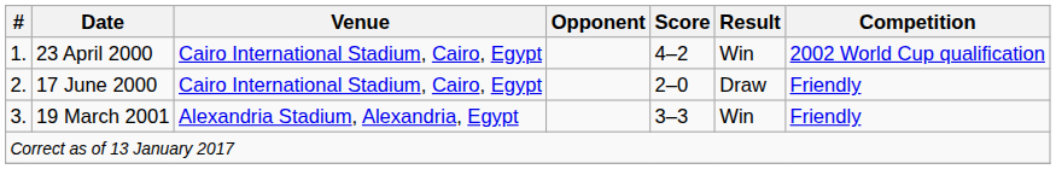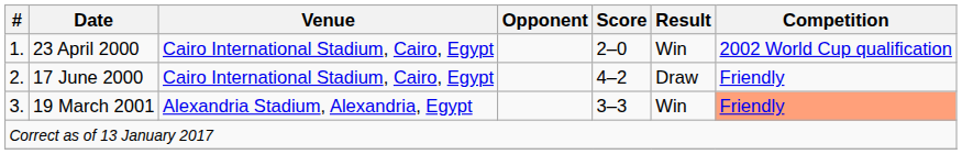 <table class="wikitable" style="font-size:95%;">
 <tr>
 <th>#</th>
 <th>Date</th>
 <th>Venue</th>
 <th>Opponent</th>
 <th>Score</th>
 <th>Result</th>
 <th>Competition</th>
 </tr>
 <tr>
 <td>1.</td>
 <td>23 April 2000</td>
 <td><a href='#'>Cairo International Stadium</a>, <a href='#'>Cairo</a>, <a href='#'>Egypt</a></td>
 <td></td>
-<td>4–2</td>
+<td>2–0</td>
 <td>Win</td>
 <td><a href='#'>2002 World Cup qualification</a></td>
 </tr>
 <tr>
 <td>2.</td>
 <td>17 June 2000</td>
 <td><a href='#'>Cairo International Stadium</a>, <a href='#'>Cairo</a>, <a href='#'>Egypt</a></td>
 <td></td>
-<td>2–0</td>
+<td>4–2</td>
 <td>Draw</td>
 <td><a href='#'>Friendly</a></td>
 </tr>
 <tr>
 <td>3.</td>
 <td>19 March 2001</td>
 <td><a href='#'>Alexandria Stadium</a>, <a href='#'>Alexandria</a>, <a href='#'>Egypt</a></td>
 <td></td>
 <td>3–3</td>
 <td>Win</td>
-<td><a href='#'>Friendly</a></td>
+<td style="background: lightsalmon;"><a href='#'>Friendly</a></td>
 </tr>
 <tr>
 <td colspan="12"><small><em>Correct as of 13 January 2017</em></small></td>
 </tr>
 <tr>
 </tr>
 </table>
